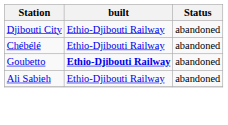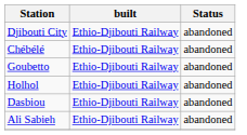 <table class="wikitable sortable mw-collapsible">
 <tr>
 <th scope="col">Station</th>
 <th scope="col">built</th>
 <th scope="col">Status</th>
 </tr>
 <tr>
 <td><a href='#'>Djibouti City</a></td>
 <td><a href='#'>Ethio-Djibouti Railway</a></td>
 <td>abandoned</td>
 </tr>
 <tr>
 <td><a href='#'>Chébélé</a></td>
 <td><a href='#'>Ethio-Djibouti Railway</a></td>
 <td>abandoned</td>
 </tr>
 <tr>
 <td><a href='#'>Goubetto</a></td>
-<td><strong><a href='#'>Ethio-Djibouti Railway</a></strong></td>
+<td><a href='#'>Ethio-Djibouti Railway</a></td>
+<td>abandoned</td>
+</tr>
+<tr>
+<td><a href='#'>Holhol</a></td>
+<td><a href='#'>Ethio-Djibouti Railway</a></td>
+<td>abandoned</td>
+</tr>
+<tr>
+<td><a href='#'>Dasbiou</a></td>
+<td><a href='#'>Ethio-Djibouti Railway</a></td>
 <td>abandoned</td>
 </tr>
 <tr>
 <td><a href='#'>Ali Sabieh</a></td>
 <td><a href='#'>Ethio-Djibouti Railway</a></td>
 <td>abandoned</td>
 </tr>
 <tr>
 </tr>
 </table>
